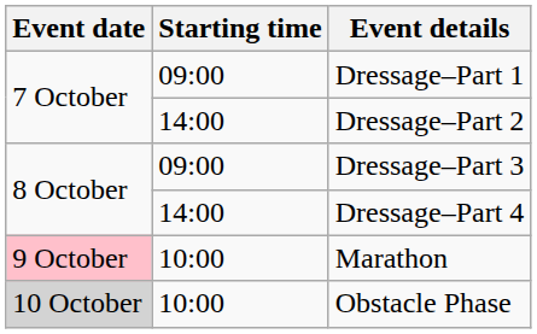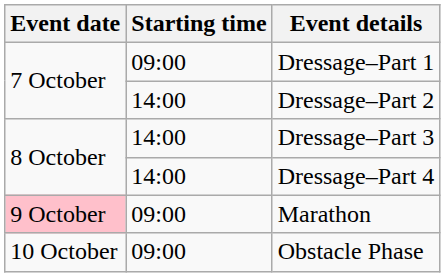 <table class="wikitable">
 <tr>
 <th>Event date</th>
 <th>Starting time</th>
 <th>Event details</th>
 </tr>
 <tr>
 <td rowspan=2>7 October</td>
 <td>09:00</td>
 <td>Dressage–Part 1</td>
 </tr>
 <tr>
 <td>14:00</td>
 <td>Dressage–Part 2</td>
 </tr>
 <tr>
 <td rowspan=2>8 October</td>
-<td>09:00</td>
+<td>14:00</td>
 <td>Dressage–Part 3</td>
 </tr>
 <tr>
 <td>14:00</td>
 <td>Dressage–Part 4</td>
 </tr>
 <tr>
 <td style="background: pink;">9 October</td>
-<td>10:00</td>
+<td>09:00</td>
 <td>Marathon</td>
 </tr>
 <tr>
-<td style="background: lightgrey;">10 October</td>
-<td>10:00</td>
+<td>10 October</td>
+<td>09:00</td>
 <td>Obstacle Phase</td>
 </tr>
 </table>
